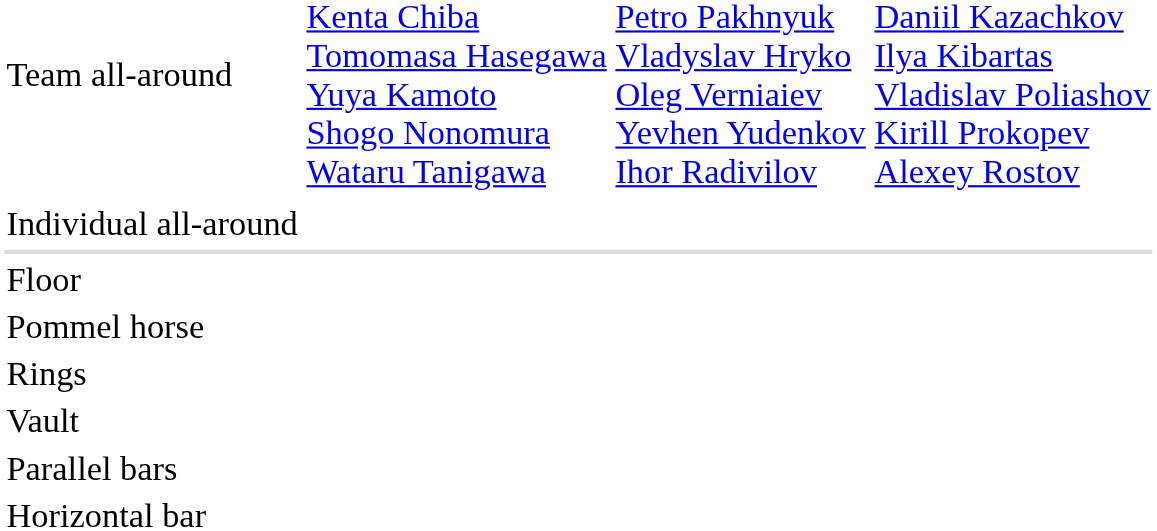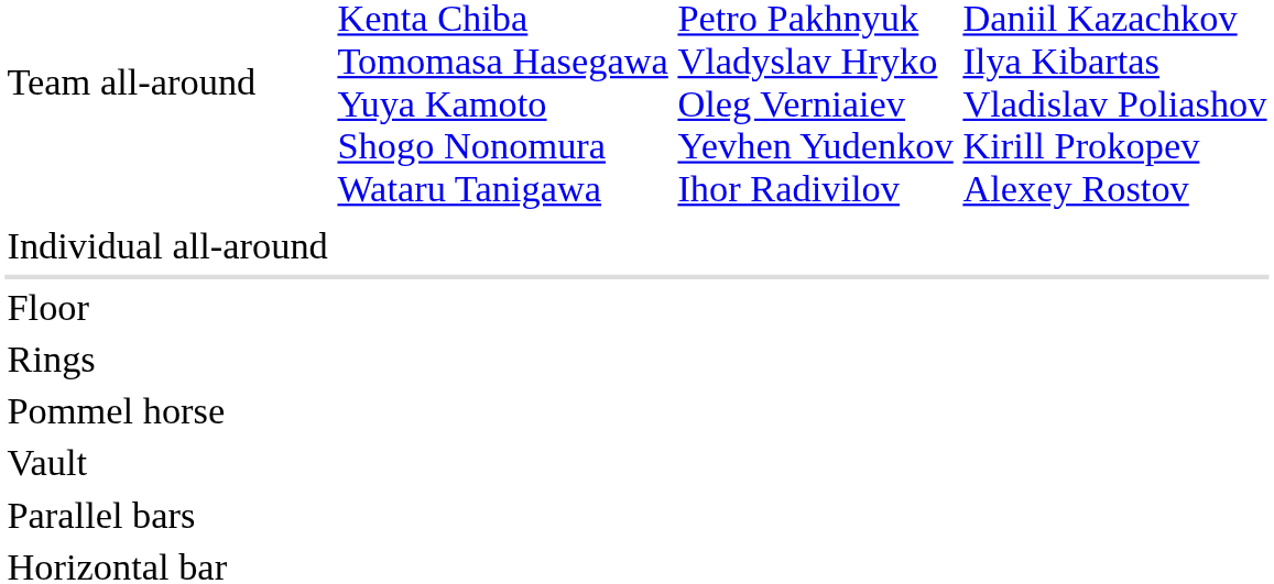 <table>
 <tr>
 <td>Team all-around<br></td>
 <td><br><a href='#'>Kenta Chiba</a><br><a href='#'>Tomomasa Hasegawa</a><br><a href='#'>Yuya Kamoto</a><br><a href='#'>Shogo Nonomura</a><br><a href='#'>Wataru Tanigawa</a></td>
 <td><br><a href='#'>Petro Pakhnyuk</a><br><a href='#'>Vladyslav Hryko</a><br><a href='#'>Oleg Verniaiev</a><br><a href='#'>Yevhen Yudenkov</a><br><a href='#'>Ihor Radivilov</a></td>
 <td><br><a href='#'>Daniil Kazachkov</a><br><a href='#'>Ilya Kibartas</a><br><a href='#'>Vladislav Poliashov</a><br><a href='#'>Kirill Prokopev</a><br><a href='#'>Alexey Rostov</a></td>
 </tr>
 <tr>
 </tr>
 <tr>
 <td>Individual all-around<br></td>
 <td></td>
 <td></td>
 <td></td>
 </tr>
 <tr bgcolor=#DDDDDD>
 <td colspan=4></td>
 </tr>
 <tr>
 <td>Floor<br></td>
 <td></td>
 <td></td>
 <td></td>
 </tr>
 <tr>
-<td>Pommel horse<br></td>
+<td>Rings<br></td>
 <td></td>
 <td></td>
 <td></td>
 </tr>
 <tr>
-<td>Rings<br></td>
+<td>Pommel horse<br></td>
 <td></td>
 <td></td>
 <td></td>
 </tr>
 <tr>
 <td>Vault<br></td>
 <td></td>
 <td></td>
 <td></td>
 </tr>
 <tr>
 <td>Parallel bars<br></td>
 <td></td>
 <td></td>
 <td></td>
 </tr>
 <tr>
 <td>Horizontal bar<br></td>
 <td></td>
 <td></td>
 <td></td>
 </tr>
 </table>
